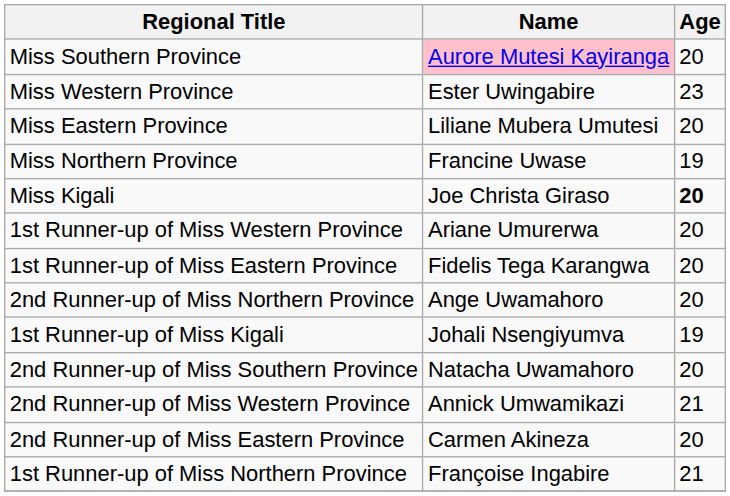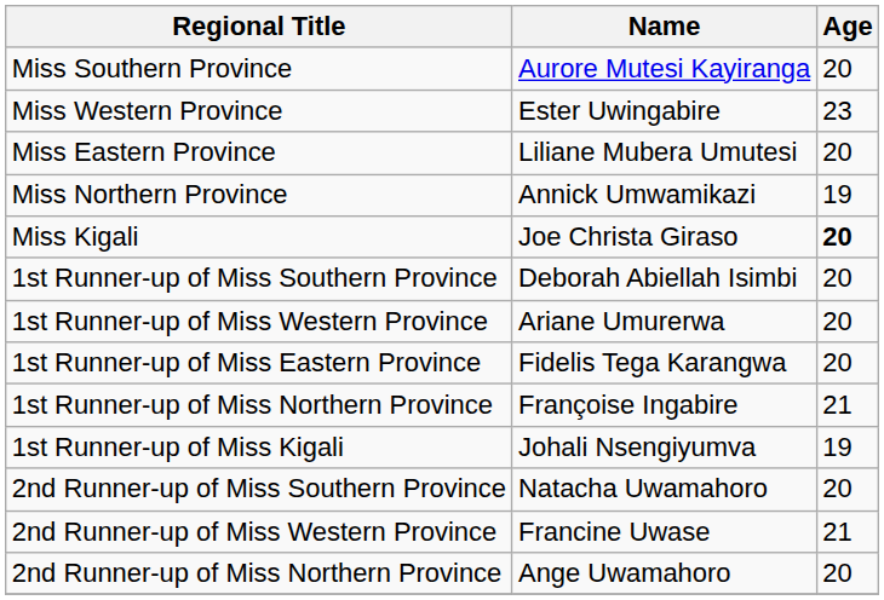 <table class="wikitable">
 <tr>
 <th scope=col>Regional Title</th>
 <th scope=col>Name</th>
 <th scope=col>Age</th>
 </tr>
 <tr>
 <td>Miss Southern Province</td>
-<td style="background: pink;"><a href='#'>Aurore Mutesi Kayiranga</a></td>
+<td><a href='#'>Aurore Mutesi Kayiranga</a></td>
 <td>20</td>
 </tr>
 <tr>
 <td>Miss Western Province</td>
 <td>Ester Uwingabire</td>
 <td>23</td>
 </tr>
 <tr>
 <td>Miss Eastern Province</td>
 <td>Liliane Mubera Umutesi</td>
 <td>20</td>
 </tr>
 <tr>
 <td>Miss Northern Province</td>
-<td>Francine Uwase</td>
+<td>Annick Umwamikazi</td>
 <td>19</td>
 </tr>
 <tr>
 <td>Miss Kigali</td>
 <td>Joe Christa Giraso</td>
 <td><strong>20</strong></td>
+</tr>
+<tr>
+<td>1st Runner-up of Miss Southern Province</td>
+<td>Deborah Abiellah Isimbi</td>
+<td>20</td>
 </tr>
 <tr>
 <td>1st Runner-up of Miss Western Province</td>
 <td>Ariane Umurerwa</td>
 <td>20</td>
 </tr>
 <tr>
 <td>1st Runner-up of Miss Eastern Province</td>
 <td>Fidelis Tega Karangwa</td>
 <td>20</td>
 </tr>
 <tr>
-<td>2nd Runner-up of Miss Northern Province</td>
-<td>Ange Uwamahoro</td>
-<td>20</td>
+<td>1st Runner-up of Miss Northern Province</td>
+<td>Françoise Ingabire</td>
+<td>21</td>
 </tr>
 <tr>
 <td>1st Runner-up of Miss Kigali</td>
 <td>Johali Nsengiyumva</td>
 <td>19</td>
 </tr>
 <tr>
 <td>2nd Runner-up of Miss Southern Province</td>
 <td>Natacha Uwamahoro</td>
 <td>20</td>
 </tr>
 <tr>
 <td>2nd Runner-up of Miss Western Province</td>
-<td>Annick Umwamikazi</td>
+<td>Francine Uwase</td>
 <td>21</td>
 </tr>
 <tr>
-<td>2nd Runner-up of Miss Eastern Province</td>
-<td>Carmen Akineza</td>
+<td>2nd Runner-up of Miss Northern Province</td>
+<td>Ange Uwamahoro</td>
 <td>20</td>
-</tr>
-<tr>
-<td>1st Runner-up of Miss Northern Province</td>
-<td>Françoise Ingabire</td>
-<td>21</td>
 </tr>
 <tr>
 </tr>
 </table>
